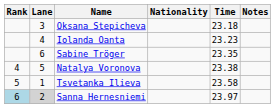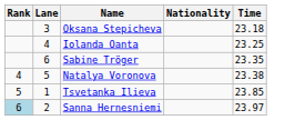 <table class="wikitable sortable" style="text-align:center">
 <tr>
 <th>Rank</th>
 <th>Lane</th>
 <th>Name</th>
 <th>Nationality</th>
 <th>Time</th>
-<th>Notes</th>
 </tr>
 <tr>
 <td></td>
 <td>3</td>
 <td align="left"><a href='#'>Oksana Stepicheva</a></td>
 <td align=left></td>
 <td>23.18</td>
-<td></td>
 </tr>
 <tr>
 <td></td>
 <td>4</td>
 <td align="left"><a href='#'>Iolanda Oanta</a></td>
 <td align=left></td>
-<td>23.23</td>
-<td></td>
+<td>23.25</td>
 </tr>
 <tr>
 <td></td>
 <td>6</td>
 <td align="left"><a href='#'>Sabine Tröger</a></td>
 <td align=left></td>
 <td>23.35</td>
-<td></td>
 </tr>
 <tr>
 <td>4</td>
 <td>5</td>
 <td align="left"><a href='#'>Natalya Voronova</a></td>
 <td align=left></td>
 <td>23.38</td>
-<td></td>
 </tr>
 <tr>
 <td>5</td>
 <td>1</td>
 <td align="left"><a href='#'>Tsvetanka Ilieva</a></td>
 <td align=left></td>
-<td>23.58</td>
-<td></td>
+<td>23.85</td>
 </tr>
 <tr>
 <td style="background: lightblue;">6</td>
-<td style="background: lightgrey;">2</td>
+<td>2</td>
 <td align="left"><a href='#'>Sanna Hernesniemi</a></td>
 <td align=left></td>
 <td>23.97</td>
-<td></td>
 </tr>
 </table>
